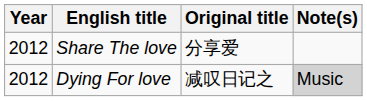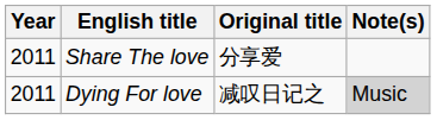 <table class="wikitable sortable">
 <tr>
 <th>Year</th>
 <th>English title</th>
 <th>Original title</th>
 <th>Note(s)</th>
 </tr>
 <tr>
-<td>2012</td>
+<td>2011</td>
 <td><em>Share The love</em></td>
 <td>分享爱</td>
 <td></td>
 </tr>
 <tr>
-<td>2012</td>
+<td>2011</td>
 <td><em>Dying For love</em></td>
 <td>减叹日记之</td>
 <td style="background: lightgrey;">Music</td>
 </tr>
 </table>
